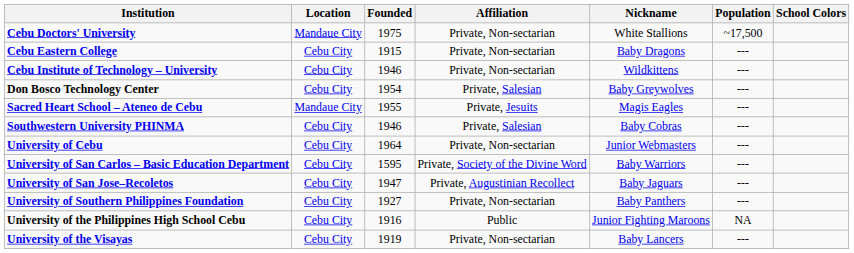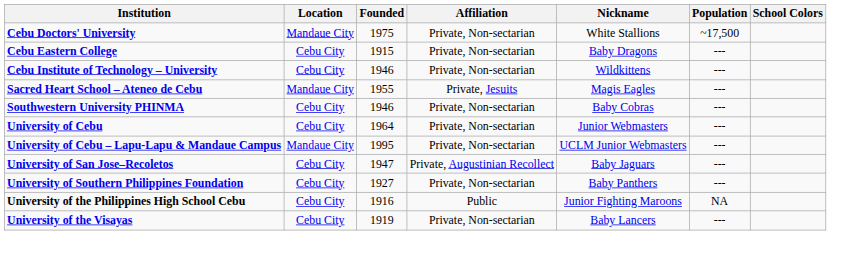 <table class="wikitable sortable">
 <tr>
 <th>Institution</th>
 <th>Location</th>
 <th>Founded</th>
 <th>Affiliation</th>
 <th>Nickname</th>
 <th>Population</th>
 <th>School Colors</th>
 </tr>
 <tr>
 <td><strong><a href='#'>Cebu Doctors' University</a></strong></td>
 <td align=center><a href='#'>Mandaue City</a></td>
 <td align=center>1975</td>
 <td align=center>Private, Non-sectarian</td>
 <td align=center>White Stallions</td>
 <td align=center>~17,500</td>
 <td align=center> </td>
 </tr>
 <tr>
 <td><strong><a href='#'>Cebu Eastern College</a></strong></td>
 <td align=center><a href='#'>Cebu City</a></td>
 <td align=center>1915</td>
 <td align=center>Private, Non-sectarian</td>
 <td align=center><a href='#'>Baby Dragons</a></td>
 <td align=center>---</td>
 <td align=center>  </td>
 </tr>
 <tr>
 <td><strong><a href='#'>Cebu Institute of Technology – University</a></strong></td>
 <td align=center><a href='#'>Cebu City</a></td>
 <td align=center>1946</td>
 <td align=center>Private, Non-sectarian</td>
 <td align=center><a href='#'>Wildkittens</a></td>
 <td align=center>---</td>
 <td align=center> </td>
 </tr>
 <tr>
-<td><strong>Don Bosco Technology Center</strong></td>
-<td align=center><a href='#'>Cebu City</a></td>
-<td align=center>1954</td>
-<td align=center>Private, <a href='#'>Salesian</a></td>
-<td align=center><a href='#'>Baby Greywolves</a></td>
-<td align=center>---</td>
-<td align=center> </td>
-</tr>
-<tr>
 <td><strong><a href='#'>Sacred Heart School – Ateneo de Cebu</a></strong></td>
 <td align=center><a href='#'>Mandaue City</a></td>
 <td align=center>1955</td>
 <td align=center>Private, <a href='#'>Jesuits</a></td>
 <td align=center><a href='#'>Magis Eagles</a></td>
 <td align=center>---</td>
 <td align=center> </td>
 </tr>
 <tr>
 <td><strong><a href='#'>Southwestern University PHINMA</a></strong></td>
 <td align=center><a href='#'>Cebu City</a></td>
 <td align=center>1946</td>
-<td align=center>Private, <a href='#'>Salesian</a></td>
+<td align=center>Private, Non-sectarian</td>
 <td align=center><a href='#'>Baby Cobras</a></td>
 <td align=center>---</td>
 <td align=center> </td>
 </tr>
 <tr>
 <td><strong><a href='#'>University of Cebu</a></strong></td>
 <td align=center><a href='#'>Cebu City</a></td>
 <td align=center>1964</td>
 <td align=center>Private, Non-sectarian</td>
 <td align=center><a href='#'>Junior Webmasters</a></td>
 <td align=center>---</td>
 <td align=center> </td>
 </tr>
 <tr>
-<td><strong><a href='#'>University of San Carlos – Basic Education Department</a></strong></td>
-<td align=center><a href='#'>Cebu City</a></td>
-<td align=center>1595</td>
-<td align=center>Private, <a href='#'>Society of the Divine Word</a></td>
-<td align=center><a href='#'>Baby Warriors</a></td>
+<td><strong><a href='#'>University of Cebu – Lapu-Lapu & Mandaue Campus</a></strong></td>
+<td align=center><a href='#'>Mandaue City</a></td>
+<td align=center>1995</td>
+<td align=center>Private, Non-sectarian</td>
+<td align=center><a href='#'>UCLM Junior Webmasters</a></td>
 <td align=center>---</td>
-<td align=center>  </td>
+<td align=center> </td>
 </tr>
 <tr>
 <td><strong><a href='#'>University of San Jose–Recoletos</a></strong></td>
 <td align=center><a href='#'>Cebu City</a></td>
 <td align=center>1947</td>
 <td align=center>Private, <a href='#'>Augustinian Recollect</a></td>
 <td align=center><a href='#'>Baby Jaguars</a></td>
 <td align=center>---</td>
 <td align=center>  </td>
 </tr>
 <tr>
 <td><strong><a href='#'>University of Southern Philippines Foundation</a></strong></td>
 <td align=center><a href='#'>Cebu City</a></td>
 <td align=center>1927</td>
 <td align=center>Private, Non-sectarian</td>
 <td align=center><a href='#'>Baby Panthers</a></td>
 <td align=center>---</td>
 <td align=center> </td>
 </tr>
 <tr>
 <td><strong>University of the Philippines High School Cebu</strong></td>
 <td align=center><a href='#'>Cebu City</a></td>
 <td align=center>1916</td>
 <td align=center>Public</td>
 <td align=center><a href='#'>Junior Fighting Maroons</a></td>
 <td align=center>NA</td>
 <td align=center> </td>
 </tr>
 <tr>
 <td><strong><a href='#'>University of the Visayas</a></strong></td>
 <td align=center><a href='#'>Cebu City</a></td>
 <td align=center>1919</td>
 <td align=center>Private, Non-sectarian</td>
 <td align=center><a href='#'>Baby Lancers</a></td>
 <td align=center>---</td>
 <td align=center> </td>
 </tr>
 </table>
